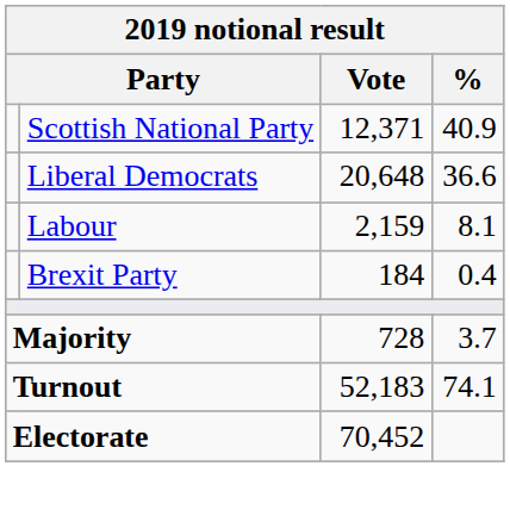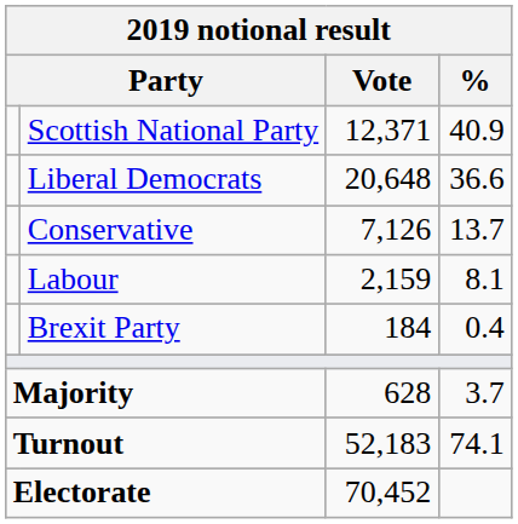 <table class="wikitable">
 <tr>
 <th colspan="4">2019 notional result  </th>
 </tr>
 <tr>
 <th bgcolor="#DDDDFF" width="130px" colspan="2">Party</th>
 <th bgcolor="#DDDDFF" width="50px">Vote</th>
 <th bgcolor="#DDDDFF" width="30px">%</th>
 </tr>
 <tr>
 <td></td>
 <td><a href='#'>Scottish National Party</a></td>
 <td align=right>12,371</td>
 <td align=right>40.9</td>
 </tr>
 <tr>
 <td></td>
 <td><a href='#'>Liberal Democrats</a></td>
 <td align="right">20,648</td>
 <td align="right">36.6</td>
 </tr>
 <tr>
 <td></td>
+<td><a href='#'>Conservative</a></td>
+<td align=right>7,126</td>
+<td align=right>13.7</td>
+</tr>
+<tr>
+<td></td>
 <td><a href='#'>Labour</a></td>
 <td align=right>2,159</td>
 <td align=right>8.1</td>
 </tr>
 <tr>
 <td></td>
 <td><a href='#'> Brexit Party</a></td>
 <td align=right>184</td>
 <td align=right>0.4</td>
 </tr>
 <tr>
 <td colspan="4" bgcolor="#EAECF0"></td>
 </tr>
 <tr>
 <td colspan="2"><strong>Majority</strong></td>
-<td align="right">728</td>
+<td align="right">628</td>
 <td align="right">3.7</td>
 </tr>
 <tr>
 <td colspan="2"><strong>Turnout</strong></td>
 <td align="right">52,183</td>
 <td align="right">74.1</td>
 </tr>
 <tr>
 <td colspan="2"><strong>Electorate</strong></td>
 <td align=right>70,452</td>
 </tr>
 </table>
